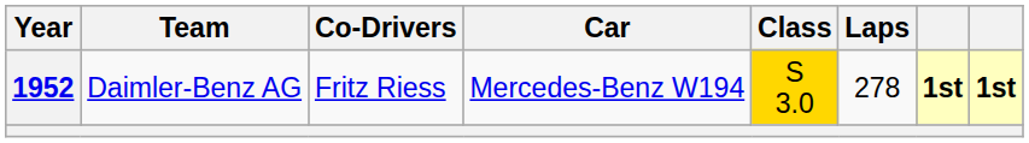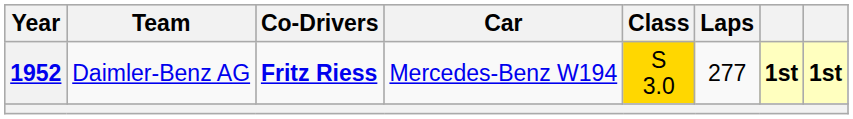 <table class="wikitable" style="text-align:center; font-size:90%">
 <tr>
 <th>Year</th>
 <th>Team</th>
 <th>Co-Drivers</th>
 <th>Car</th>
 <th>Class</th>
 <th>Laps</th>
 <th></th>
 <th></th>
 </tr>
 <tr>
 <th><a href='#'>1952</a></th>
 <td align="left" nowrap> <a href='#'>Daimler-Benz AG</a></td>
-<td align="left" nowrap> <a href='#'>Fritz Riess</a></td>
+<td align="left" nowrap><strong> <a href='#'>Fritz Riess</a></strong></td>
 <td align="left" nowrap><a href='#'>Mercedes-Benz W194</a></td>
 <td style="background: gold;">S<br>3.0</td>
-<td>278</td>
+<td>277</td>
 <td style="background:#FFFFBF;"><strong>1st</strong></td>
 <td style="background:#FFFFBF;"><strong>1st</strong></td>
 </tr>
 <tr>
 <th colspan="8"></th>
 </tr>
 </table>
